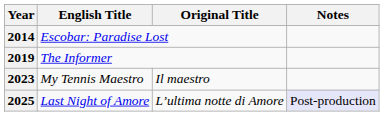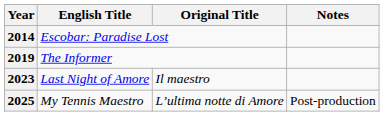 <table class="wikitable">
 <tr>
 <th>Year</th>
 <th>English Title</th>
 <th>Original Title</th>
 <th>Notes</th>
 </tr>
 <tr>
 <th>2014</th>
 <td colspan="2"><em><a href='#'>Escobar: Paradise Lost</a></em></td>
 <td></td>
 </tr>
 <tr>
 <th>2019</th>
 <td colspan="2"><em><a href='#'>The Informer</a></em></td>
 <td></td>
 </tr>
 <tr>
 <th>2023</th>
-<td><em>My Tennis Maestro</em></td>
+<td><em><a href='#'>Last Night of Amore</a></em></td>
 <td><em>Il maestro</em></td>
 <td></td>
 </tr>
 <tr>
 <th>2025</th>
-<td><em><a href='#'>Last Night of Amore</a></em></td>
+<td><em>My Tennis Maestro</em></td>
 <td><em>L’ultima notte di Amore</em></td>
-<td style="background: lavender;">Post-production</td>
+<td>Post-production</td>
 </tr>
 </table>
